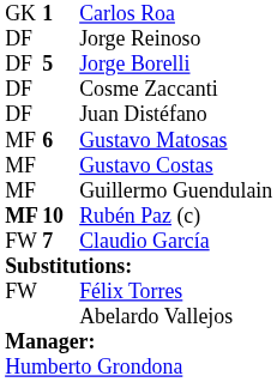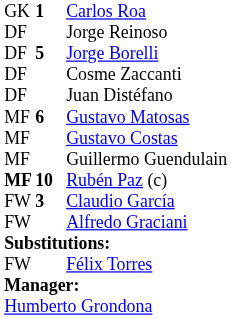 <table cellspacing="0" cellpadding="0" style="font-size:90%; margin:0.2em auto;">
 <tr>
 <th width="25"></th>
 <th width="25"></th>
 </tr>
 <tr>
 <td>GK</td>
 <td><strong>1</strong></td>
 <td> <a href='#'>Carlos Roa</a></td>
 </tr>
 <tr>
 <td>DF</td>
 <td></td>
 <td> Jorge Reinoso</td>
 </tr>
 <tr>
 <td>DF</td>
 <td><strong>5</strong></td>
 <td> <a href='#'>Jorge Borelli</a></td>
 </tr>
 <tr>
 <td>DF</td>
 <td></td>
 <td> Cosme Zaccanti</td>
 </tr>
 <tr>
 <td>DF</td>
 <td></td>
 <td> Juan Distéfano</td>
 </tr>
 <tr>
 <td>MF</td>
 <td><strong>6</strong></td>
 <td> <a href='#'>Gustavo Matosas</a></td>
 <td></td>
 <td></td>
 </tr>
 <tr>
 <td>MF</td>
 <td></td>
 <td> <a href='#'>Gustavo Costas</a></td>
 </tr>
 <tr>
 <td>MF</td>
 <td></td>
 <td> Guillermo Guendulain</td>
 </tr>
 <tr>
 <td><strong>MF</strong></td>
 <td><strong>10</strong></td>
 <td> <a href='#'>Rubén Paz</a> (c)</td>
 </tr>
 <tr>
 <td>FW</td>
-<td><strong>7</strong></td>
+<td><strong>3</strong></td>
 <td> <a href='#'>Claudio García</a></td>
+</tr>
+<tr>
+<td>FW</td>
+<td></td>
+<td> <a href='#'>Alfredo Graciani</a></td>
+<td></td>
+<td></td>
 </tr>
 <tr>
 <td colspan=3><strong>Substitutions:</strong></td>
 </tr>
 <tr>
 <td>FW</td>
 <td></td>
 <td> <a href='#'>Félix Torres</a></td>
 <td></td>
 <td></td>
 </tr>
 <tr>
-<td></td>
-<td></td>
-<td> Abelardo Vallejos</td>
-<td></td>
-<td></td>
-</tr>
-<tr>
 <td colspan=3><strong>Manager:</strong></td>
 </tr>
 <tr>
 <td colspan=4> <a href='#'>Humberto Grondona</a></td>
 </tr>
 </table>
